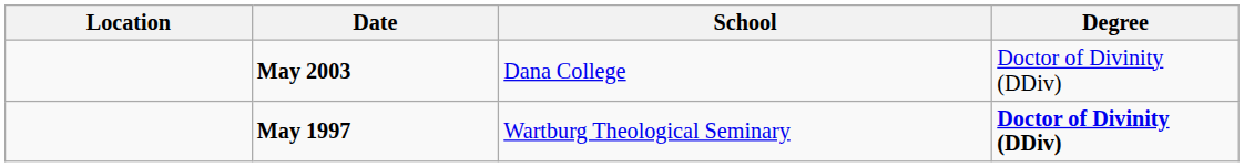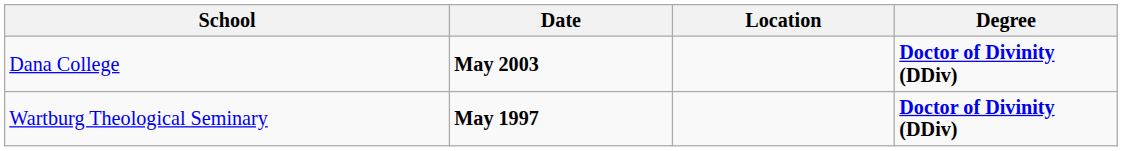 <table class="wikitable" style="width:100%;">
 <tr>
+<th style="width:40%;">School</th>
+<th style="width:20%;">Date</th>
 <th style="width:20%;">Location</th>
-<th style="width:20%;">Date</th>
-<th style="width:40%;">School</th>
 <th style="width:20%;">Degree</th>
 </tr>
 <tr>
+<td><a href='#'>Dana College</a></td>
+<td><strong>May 2003</strong></td>
 <td></td>
-<td><strong>May 2003</strong></td>
-<td><a href='#'>Dana College</a></td>
-<td><a href='#'>Doctor of Divinity</a> (DDiv)</td>
+<td><strong><a href='#'>Doctor of Divinity</a> (DDiv)</strong></td>
 </tr>
 <tr>
+<td><a href='#'>Wartburg Theological Seminary</a></td>
+<td><strong>May 1997</strong></td>
 <td></td>
-<td><strong>May 1997</strong></td>
-<td><a href='#'>Wartburg Theological Seminary</a></td>
 <td><strong><a href='#'>Doctor of Divinity</a> (DDiv)</strong></td>
 </tr>
 </table>
